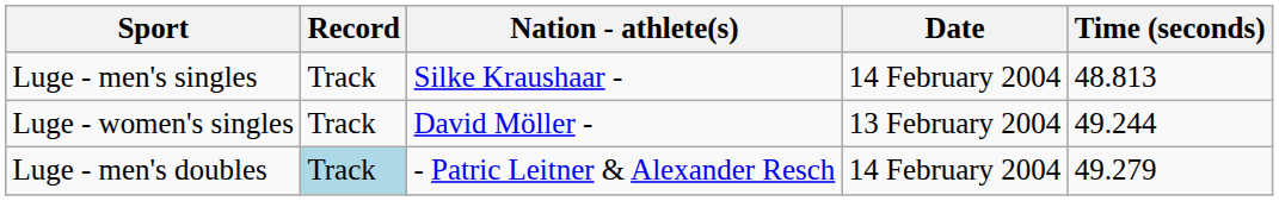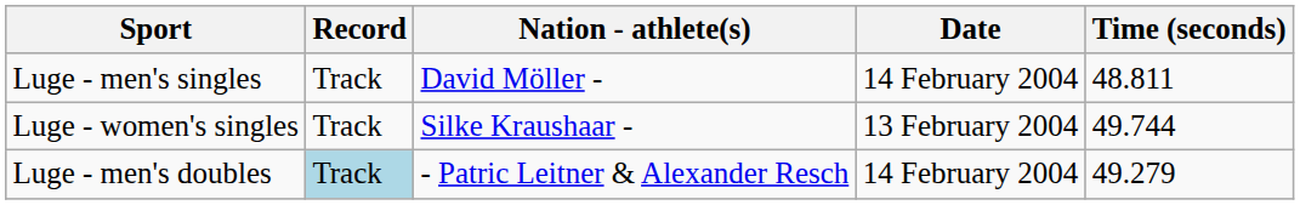 <table class="wikitable">
 <tr>
 <th>Sport</th>
 <th>Record</th>
 <th>Nation - athlete(s)</th>
 <th>Date</th>
 <th>Time (seconds)</th>
 </tr>
 <tr>
 <td>Luge - men's singles</td>
 <td>Track</td>
-<td><a href='#'>Silke Kraushaar</a> - </td>
+<td><a href='#'>David Möller</a> - </td>
 <td>14 February 2004</td>
-<td>48.813</td>
+<td>48.811</td>
 </tr>
 <tr>
 <td>Luge - women's singles</td>
 <td>Track</td>
-<td><a href='#'>David Möller</a> - </td>
+<td><a href='#'>Silke Kraushaar</a> - </td>
 <td>13 February 2004</td>
-<td>49.244</td>
+<td>49.744</td>
 </tr>
 <tr>
 <td>Luge - men's doubles</td>
 <td style="background: lightblue;">Track</td>
 <td> - <a href='#'>Patric Leitner</a> & <a href='#'>Alexander Resch</a></td>
 <td>14 February 2004</td>
 <td>49.279</td>
 </tr>
 </table>
